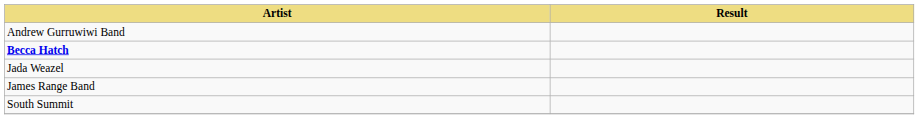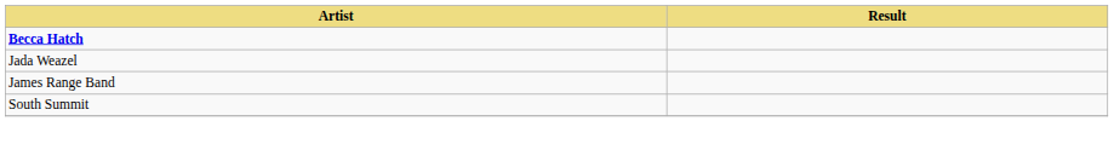 <table class="wikitable" width=100%>
 <tr>
 <th style="width:15%;background:#EEDD82;">Artist</th>
 <th style="width:10%;background:#EEDD82;">Result</th>
-</tr>
-<tr>
-<td>Andrew Gurruwiwi Band</td>
-<td></td>
 </tr>
 <tr>
 <td><strong><a href='#'>Becca Hatch</a></strong></td>
 <td></td>
 </tr>
 <tr>
 <td>Jada Weazel</td>
 <td></td>
 </tr>
 <tr>
 <td>James Range Band</td>
 <td></td>
 </tr>
 <tr>
 <td>South Summit</td>
 <td></td>
 </tr>
 <tr>
 </tr>
 </table>
